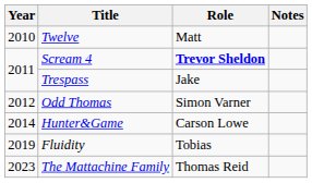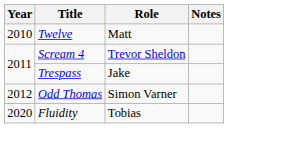 <table class="wikitable sortable">
 <tr>
 <th>Year</th>
 <th>Title</th>
 <th>Role</th>
 <th>Notes</th>
 </tr>
 <tr>
 <td>2010</td>
 <td><em><a href='#'>Twelve</a></em></td>
 <td>Matt</td>
 <td></td>
 </tr>
 <tr>
 <td rowspan="2">2011</td>
 <td><em><a href='#'>Scream 4</a></em></td>
-<td><strong><a href='#'>Trevor Sheldon</a></strong></td>
+<td><a href='#'>Trevor Sheldon</a></td>
 <td></td>
 </tr>
 <tr>
 <td><em><a href='#'>Trespass</a></em></td>
 <td>Jake</td>
 <td></td>
 </tr>
 <tr>
 <td>2012</td>
 <td><em><a href='#'>Odd Thomas</a></em></td>
 <td>Simon Varner</td>
 <td></td>
 </tr>
 <tr>
-<td>2014</td>
-<td><em><a href='#'>Hunter&Game</a></em></td>
-<td>Carson Lowe</td>
-<td></td>
-</tr>
-<tr>
-<td>2019</td>
+<td>2020</td>
 <td><em>Fluidity</em></td>
 <td>Tobias</td>
 <td></td>
 </tr>
-<tr>
-<td>2023</td>
-<td data-sort-value="Mattachine Family, The"><em><a href='#'>The Mattachine Family</a></em></td>
-<td>Thomas Reid</td>
-<td></td>
-</tr>
 </table>
